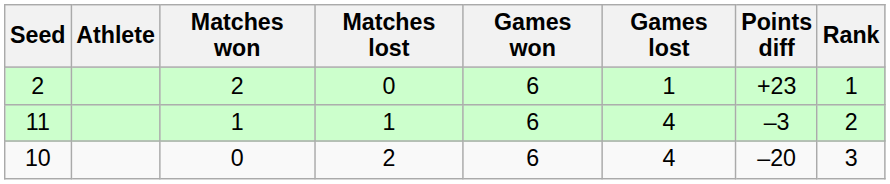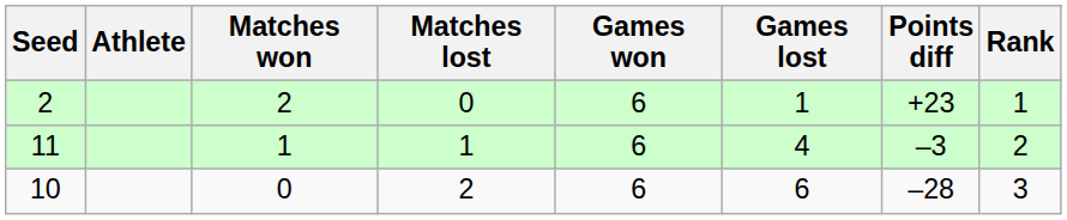 <table class="wikitable">
 <tr>
 <th>Seed</th>
 <th>Athlete</th>
 <th>Matches won</th>
 <th>Matches lost</th>
 <th>Games won</th>
 <th>Games lost</th>
 <th>Points<br>diff</th>
 <th>Rank</th>
 </tr>
 <tr bgcolor="#ccffcc">
 <td align="center">2</td>
 <td></td>
 <td align="center">2</td>
 <td align="center">0</td>
 <td align="center">6</td>
 <td align="center">1</td>
 <td align="center">+23</td>
 <td align="center">1</td>
 </tr>
 <tr bgcolor="#ccffcc">
 <td align="center">11</td>
 <td></td>
 <td align="center">1</td>
 <td align="center">1</td>
 <td align="center">6</td>
 <td align="center">4</td>
 <td align="center">–3</td>
 <td align="center">2</td>
 </tr>
 <tr>
 <td align="center">10</td>
 <td></td>
 <td align="center">0</td>
 <td align="center">2</td>
 <td align="center">6</td>
-<td align="center">4</td>
-<td align="center">–20</td>
+<td align="center">6</td>
+<td align="center">–28</td>
 <td align="center">3</td>
 </tr>
 </table>
